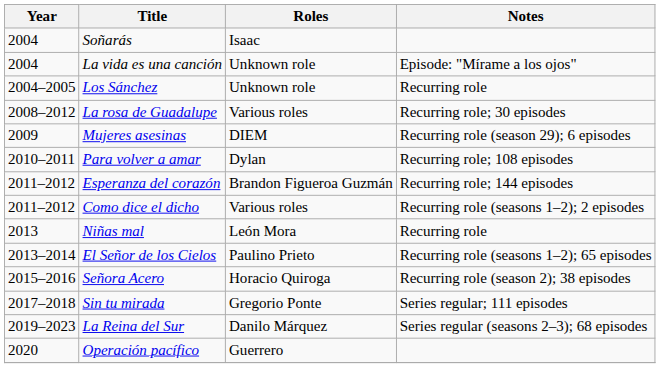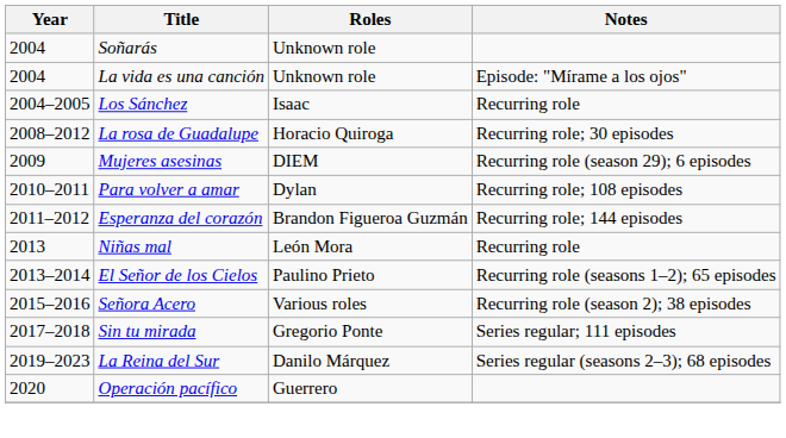 <table class="wikitable sortable">
 <tr>
 <th>Year</th>
 <th>Title</th>
 <th>Roles</th>
 <th>Notes</th>
 </tr>
 <tr>
 <td>2004</td>
 <td><em>Soñarás</em></td>
-<td>Isaac</td>
+<td>Unknown role</td>
 <td></td>
 </tr>
 <tr>
 <td>2004</td>
 <td><em>La vida es una canción</em></td>
 <td>Unknown role</td>
 <td>Episode: "Mírame a los ojos"</td>
 </tr>
 <tr>
 <td>2004–2005</td>
 <td><em><a href='#'>Los Sánchez</a></em></td>
-<td>Unknown role</td>
+<td>Isaac</td>
 <td>Recurring role</td>
 </tr>
 <tr>
 <td>2008–2012</td>
 <td><em><a href='#'>La rosa de Guadalupe</a></em></td>
-<td>Various roles</td>
+<td>Horacio Quiroga</td>
 <td>Recurring role; 30 episodes</td>
 </tr>
 <tr>
 <td>2009</td>
 <td><em><a href='#'>Mujeres asesinas</a></em></td>
 <td>DIEM</td>
 <td>Recurring role (season 29); 6 episodes</td>
 </tr>
 <tr>
 <td>2010–2011</td>
 <td><em><a href='#'>Para volver a amar</a></em></td>
 <td>Dylan</td>
 <td>Recurring role; 108 episodes</td>
 </tr>
 <tr>
 <td>2011–2012</td>
 <td><em><a href='#'>Esperanza del corazón</a></em></td>
 <td>Brandon Figueroa Guzmán</td>
 <td>Recurring role; 144 episodes</td>
 </tr>
 <tr>
-<td>2011–2012</td>
-<td><em><a href='#'>Como dice el dicho</a></em></td>
-<td>Various roles</td>
-<td>Recurring role (seasons 1–2); 2 episodes</td>
-</tr>
-<tr>
 <td>2013</td>
 <td><em><a href='#'>Niñas mal</a></em></td>
 <td>León Mora</td>
 <td>Recurring role</td>
 </tr>
 <tr>
 <td>2013–2014</td>
 <td><em><a href='#'>El Señor de los Cielos</a></em></td>
 <td>Paulino Prieto</td>
 <td>Recurring role (seasons 1–2); 65 episodes</td>
 </tr>
 <tr>
 <td>2015–2016</td>
 <td><em><a href='#'>Señora Acero</a></em></td>
-<td>Horacio Quiroga</td>
+<td>Various roles</td>
 <td>Recurring role (season 2); 38 episodes</td>
 </tr>
 <tr>
 <td>2017–2018</td>
 <td><em><a href='#'>Sin tu mirada</a></em></td>
 <td>Gregorio Ponte</td>
 <td>Series regular; 111 episodes</td>
 </tr>
 <tr>
 <td>2019–2023</td>
 <td><em><a href='#'>La Reina del Sur</a></em></td>
 <td>Danilo Márquez</td>
 <td>Series regular (seasons 2–3); 68 episodes</td>
 </tr>
 <tr>
 <td>2020</td>
 <td><em><a href='#'>Operación pacífico</a></em></td>
 <td>Guerrero</td>
 <td></td>
 </tr>
 <tr>
 </tr>
 </table>
